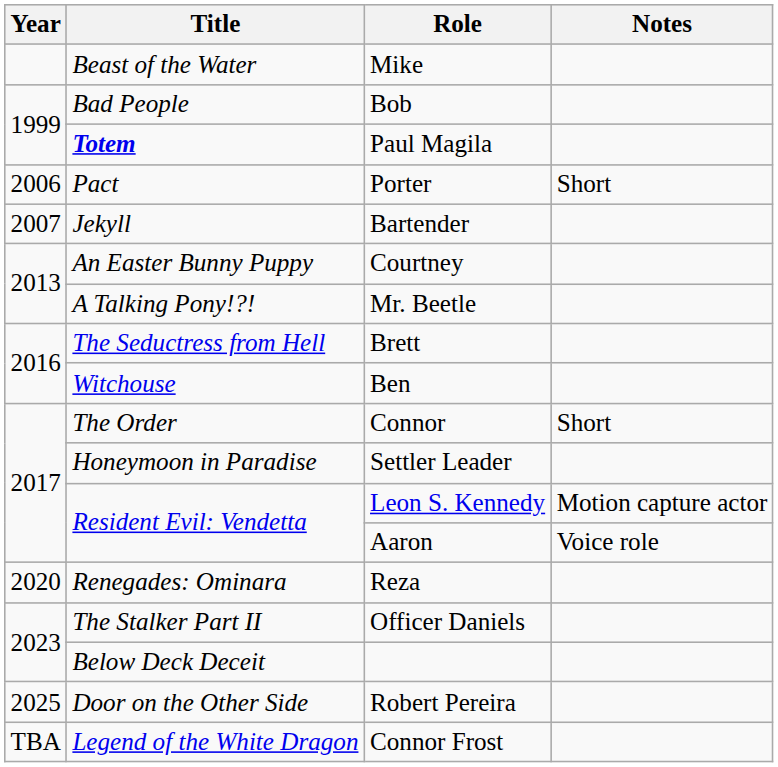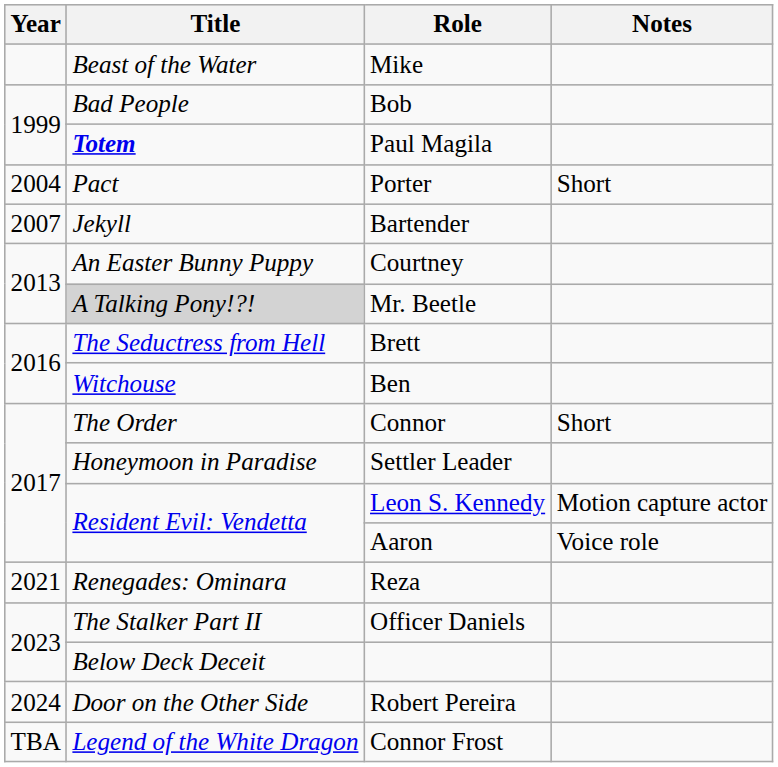 <table class=wikitable>
 <tr>
 <th scope="col">Year</th>
 <th scope="col">Title</th>
 <th scope="col">Role</th>
 <th scope="col">Notes</th>
 </tr>
 <tr>
 <td></td>
 <td><em>Beast of the Water</em></td>
 <td>Mike</td>
 <td></td>
 </tr>
 <tr>
 <td rowspan="2">1999</td>
 <td><em>Bad People</em></td>
 <td>Bob</td>
 <td></td>
 </tr>
 <tr>
 <td><strong><em><a href='#'>Totem</a></em></strong></td>
 <td>Paul Magila</td>
 <td></td>
 </tr>
 <tr>
-<td>2006</td>
+<td>2004</td>
 <td><em>Pact</em></td>
 <td>Porter</td>
 <td>Short</td>
 </tr>
 <tr>
 <td>2007</td>
 <td><em>Jekyll</em></td>
 <td>Bartender</td>
 <td></td>
 </tr>
 <tr>
 <td rowspan="2">2013</td>
 <td><em>An Easter Bunny Puppy</em></td>
 <td>Courtney</td>
 <td></td>
 </tr>
 <tr>
-<td><em>A Talking Pony!?!</em></td>
+<td style="background: lightgrey;"><em>A Talking Pony!?!</em></td>
 <td>Mr. Beetle</td>
 <td></td>
 </tr>
 <tr>
 <td rowspan="2">2016</td>
 <td><em><a href='#'>The Seductress from Hell</a></em></td>
 <td>Brett</td>
 <td></td>
 </tr>
 <tr>
 <td><em><a href='#'>Witchouse</a></em></td>
 <td>Ben</td>
 <td></td>
 </tr>
 <tr>
 <td rowspan="4">2017</td>
 <td><em>The Order</em></td>
 <td>Connor</td>
 <td>Short</td>
 </tr>
 <tr>
 <td><em>Honeymoon in Paradise</em></td>
 <td>Settler Leader</td>
 <td></td>
 </tr>
 <tr>
 <td rowspan="2"><em><a href='#'>Resident Evil: Vendetta</a></em></td>
 <td><a href='#'>Leon S. Kennedy</a></td>
 <td>Motion capture actor</td>
 </tr>
 <tr>
 <td>Aaron</td>
 <td>Voice role</td>
 </tr>
 <tr>
-<td>2020</td>
+<td>2021</td>
 <td><em>Renegades: Ominara</em></td>
 <td>Reza</td>
 <td></td>
 </tr>
 <tr>
 <td rowspan="2">2023</td>
 <td><em>The Stalker Part II</em></td>
 <td>Officer Daniels</td>
 <td></td>
 </tr>
 <tr>
 <td><em>Below Deck Deceit</em></td>
 <td></td>
 <td></td>
 </tr>
 <tr>
-<td>2025</td>
+<td>2024</td>
 <td><em>Door on the Other Side</em></td>
 <td>Robert Pereira</td>
 <td></td>
 </tr>
 <tr>
 <td>TBA</td>
 <td><em><a href='#'>Legend of the White Dragon</a></em></td>
 <td>Connor Frost</td>
 <td></td>
 </tr>
 </table>
